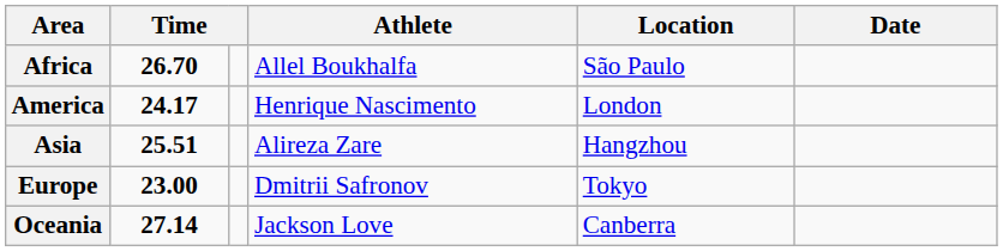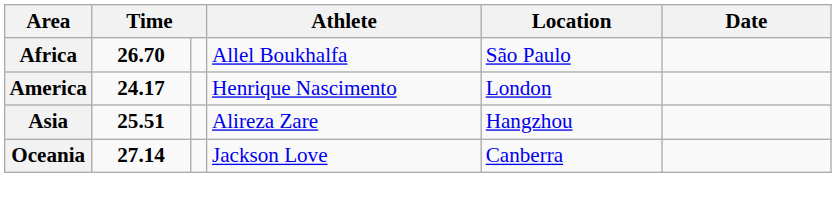 <table class="wikitable">
 <tr>
 <th width="45">Area</th>
 <th width="80" colspan="2">Time</th>
 <th width="200">Athlete</th>
 <th width="130">Location</th>
 <th width="120">Date</th>
 </tr>
 <tr>
 <th>Africa</th>
 <td align="center"><strong>26.70</strong></td>
 <td align="center"></td>
 <td> <a href='#'>Allel Boukhalfa</a></td>
 <td> <a href='#'>São Paulo</a></td>
 <td align="right"></td>
 </tr>
 <tr>
 <th>America</th>
 <td align="center"><strong>24.17</strong></td>
 <td align="center"></td>
 <td> <a href='#'>Henrique Nascimento</a></td>
 <td> <a href='#'>London</a></td>
 <td align="right"></td>
 </tr>
 <tr>
 <th>Asia</th>
 <td align="center"><strong>25.51</strong></td>
 <td align="center"></td>
 <td> <a href='#'>Alireza Zare</a></td>
 <td> <a href='#'>Hangzhou</a></td>
 <td align="right"></td>
 </tr>
 <tr>
-<th>Europe</th>
-<td align="center"><strong>23.00</strong></td>
-<td align="center"><strong></strong></td>
-<td> <a href='#'>Dmitrii Safronov</a></td>
-<td> <a href='#'>Tokyo</a></td>
-<td align="right"></td>
-</tr>
-<tr>
 <th>Oceania</th>
 <td align="center"><strong>27.14</strong></td>
 <td align="center"></td>
 <td> <a href='#'>Jackson Love</a></td>
 <td> <a href='#'>Canberra</a></td>
 <td align="right"></td>
 </tr>
 </table>
